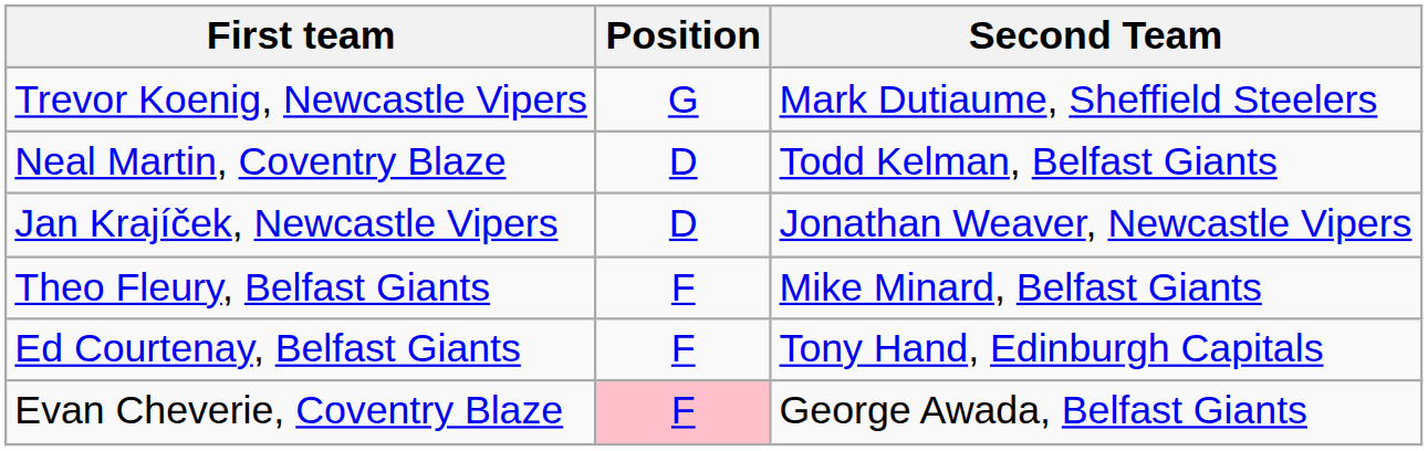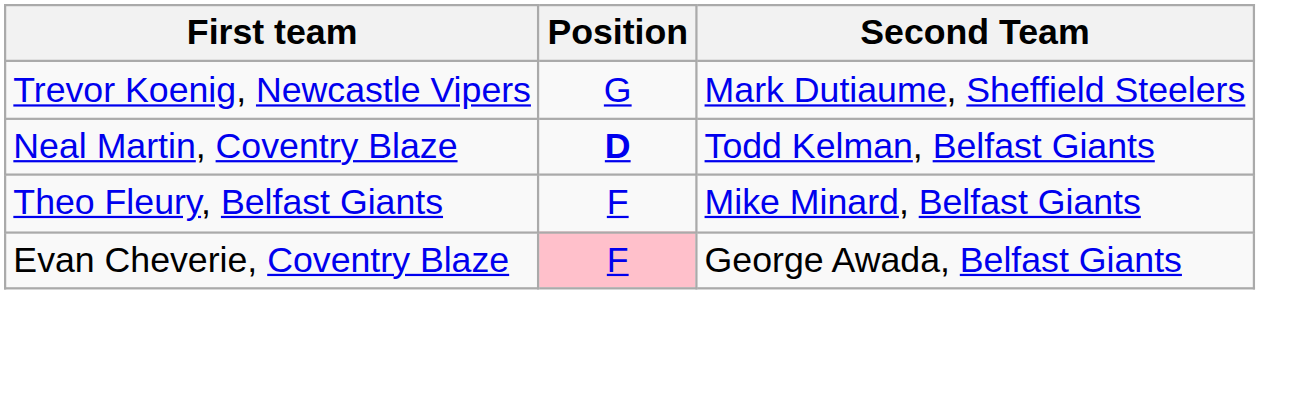 <table class="wikitable">
 <tr>
 <th>First team</th>
 <th>Position</th>
 <th>Second Team</th>
 </tr>
 <tr>
 <td><a href='#'>Trevor Koenig</a>, <a href='#'>Newcastle Vipers</a></td>
 <td align=center><a href='#'>G</a></td>
 <td><a href='#'>Mark Dutiaume</a>, <a href='#'>Sheffield Steelers</a></td>
 </tr>
 <tr>
 <td><a href='#'>Neal Martin</a>, <a href='#'>Coventry Blaze</a></td>
-<td align=center><a href='#'>D</a></td>
+<td align=center><strong><a href='#'>D</a></strong></td>
 <td><a href='#'>Todd Kelman</a>, <a href='#'>Belfast Giants</a></td>
-</tr>
-<tr>
-<td><a href='#'>Jan Krajíček</a>, <a href='#'>Newcastle Vipers</a></td>
-<td align=center><a href='#'>D</a></td>
-<td><a href='#'>Jonathan Weaver</a>, <a href='#'>Newcastle Vipers</a></td>
 </tr>
 <tr>
 <td><a href='#'>Theo Fleury</a>, <a href='#'>Belfast Giants</a></td>
 <td align=center><a href='#'>F</a></td>
 <td><a href='#'>Mike Minard</a>, <a href='#'>Belfast Giants</a></td>
 </tr>
 <tr>
-<td><a href='#'>Ed Courtenay</a>, <a href='#'>Belfast Giants</a></td>
-<td align=center><a href='#'>F</a></td>
-<td><a href='#'>Tony Hand</a>, <a href='#'>Edinburgh Capitals</a></td>
-</tr>
-<tr>
 <td>Evan Cheverie, <a href='#'>Coventry Blaze</a></td>
 <td align=center style="background: pink;"><a href='#'>F</a></td>
 <td>George Awada, <a href='#'>Belfast Giants</a></td>
 </tr>
 </table>
